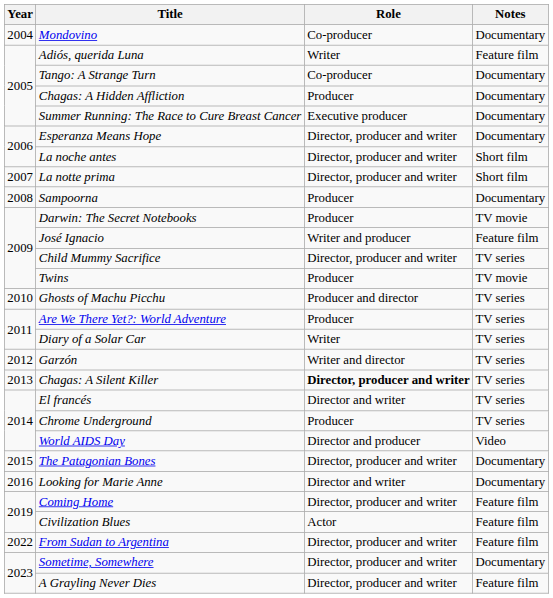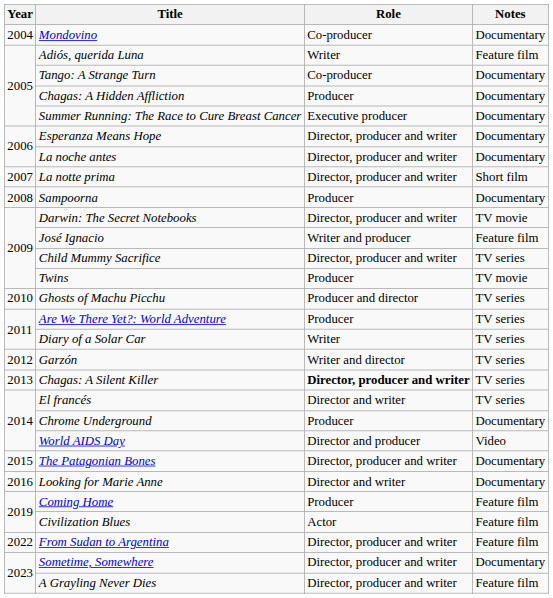 <table class="wikitable">
 <tr>
 <th>Year</th>
 <th>Title</th>
 <th>Role</th>
 <th>Notes</th>
 </tr>
 <tr>
 <td>2004</td>
 <td><em><a href='#'>Mondovino</a></em></td>
 <td>Co-producer</td>
 <td>Documentary</td>
 </tr>
 <tr>
 <td rowspan="4">2005</td>
 <td><em>Adiós, querida Luna</em></td>
 <td>Writer</td>
 <td>Feature film</td>
 </tr>
 <tr>
 <td><em>Tango: A Strange Turn</em></td>
 <td>Co-producer</td>
 <td>Documentary</td>
 </tr>
 <tr>
 <td><em>Chagas: A Hidden Affliction</em></td>
 <td>Producer</td>
 <td>Documentary</td>
 </tr>
 <tr>
 <td><em>Summer Running: The Race to Cure Breast Cancer</em></td>
 <td>Executive producer</td>
 <td>Documentary</td>
 </tr>
 <tr>
 <td rowspan="2">2006</td>
 <td><em>Esperanza Means Hope</em></td>
 <td>Director, producer and writer</td>
 <td>Documentary</td>
 </tr>
 <tr>
 <td><em>La noche antes</em></td>
 <td>Director, producer and writer</td>
-<td>Short film</td>
+<td>Documentary</td>
 </tr>
 <tr>
 <td>2007</td>
 <td><em>La notte prima</em></td>
 <td>Director, producer and writer</td>
 <td>Short film</td>
 </tr>
 <tr>
 <td>2008</td>
 <td><em>Sampoorna</em></td>
 <td>Producer</td>
 <td>Documentary</td>
 </tr>
 <tr>
 <td rowspan="4">2009</td>
 <td><em>Darwin: The Secret Notebooks</em></td>
-<td>Producer</td>
+<td>Director, producer and writer</td>
 <td>TV movie</td>
 </tr>
 <tr>
 <td><em>José Ignacio</em></td>
 <td>Writer and producer</td>
 <td>Feature film</td>
 </tr>
 <tr>
 <td><em>Child Mummy Sacrifice</em></td>
 <td>Director, producer and writer</td>
 <td>TV series</td>
 </tr>
 <tr>
 <td><em>Twins</em></td>
 <td>Producer</td>
 <td>TV movie</td>
 </tr>
 <tr>
 <td>2010</td>
 <td><em>Ghosts of Machu Picchu</em></td>
 <td>Producer and director</td>
 <td>TV series</td>
 </tr>
 <tr>
 <td rowspan="2">2011</td>
 <td><em><a href='#'>Are We There Yet?: World Adventure</a></em></td>
 <td>Producer</td>
 <td>TV series</td>
 </tr>
 <tr>
 <td><em>Diary of a Solar Car</em></td>
 <td>Writer</td>
 <td>TV series</td>
 </tr>
 <tr>
 <td>2012</td>
 <td><em>Garzón</em></td>
 <td>Writer and director</td>
 <td>TV series</td>
 </tr>
 <tr>
 <td>2013</td>
 <td><em>Chagas: A Silent Killer</em></td>
 <td><strong>Director, producer and writer</strong></td>
 <td>TV series</td>
 </tr>
 <tr>
 <td rowspan="3">2014</td>
 <td><em>El francés</em></td>
 <td>Director and writer</td>
 <td>TV series</td>
 </tr>
 <tr>
 <td><em>Chrome Underground</em></td>
 <td>Producer</td>
-<td>TV series</td>
+<td>Documentary</td>
 </tr>
 <tr>
 <td><em><a href='#'>World AIDS Day</a></em></td>
 <td>Director and producer</td>
 <td>Video</td>
 </tr>
 <tr>
 <td>2015</td>
 <td><em><a href='#'>The Patagonian Bones</a></em></td>
 <td>Director, producer and writer</td>
 <td>Documentary</td>
 </tr>
 <tr>
 <td>2016</td>
 <td><em>Looking for Marie Anne</em></td>
 <td>Director and writer</td>
 <td>Documentary</td>
 </tr>
 <tr>
 <td rowspan="2">2019</td>
 <td><em><a href='#'>Coming Home</a></em></td>
-<td>Director, producer and writer</td>
+<td>Producer</td>
 <td>Feature film</td>
 </tr>
 <tr>
 <td><em>Civilization Blues</em></td>
 <td>Actor</td>
 <td>Feature film</td>
 </tr>
 <tr>
 <td>2022</td>
 <td><em><a href='#'>From Sudan to Argentina</a></em></td>
 <td>Director, producer and writer</td>
 <td>Feature film</td>
 </tr>
 <tr>
 <td rowspan="2">2023</td>
 <td><em><a href='#'>Sometime, Somewhere</a></em></td>
 <td>Director, producer and writer</td>
 <td>Documentary</td>
 </tr>
 <tr>
 <td><em>A Grayling Never Dies</em></td>
 <td>Director, producer and writer</td>
 <td>Feature film</td>
 </tr>
 </table>
